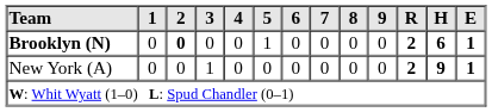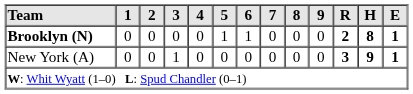 <table border=1 cellspacing=0 width=425 style="margin-left:3em;">
 <tr style="text-align:center; background-color:#e6e6e6;">
 <th align=left width=125>Team</th>
 <th width=25>1</th>
 <th width=25>2</th>
 <th width=25>3</th>
 <th width=25>4</th>
 <th width=25>5</th>
 <th width=25>6</th>
 <th width=25>7</th>
 <th width=25>8</th>
 <th width=25>9</th>
 <th width=25>R</th>
 <th width=25>H</th>
 <th width=25>E</th>
 </tr>
 <tr style="text-align:center;">
 <td align=left><strong>Brooklyn (N)</strong></td>
 <td>0</td>
-<td><strong>0</strong></td>
 <td>0</td>
 <td>0</td>
+<td>0</td>
+<td>1</td>
 <td>1</td>
 <td>0</td>
 <td>0</td>
 <td>0</td>
-<td>0</td>
 <td><strong>2</strong></td>
-<td><strong>6</strong></td>
+<td><strong>8</strong></td>
 <td><strong>1</strong></td>
 </tr>
 <tr style="text-align:center;">
 <td align=left>New York (A)</td>
 <td>0</td>
 <td>0</td>
 <td>1</td>
 <td>0</td>
 <td>0</td>
 <td>0</td>
 <td>0</td>
 <td>0</td>
 <td>0</td>
-<td><strong>2</strong></td>
+<td><strong>3</strong></td>
 <td><strong>9</strong></td>
 <td><strong>1</strong></td>
 </tr>
 <tr style="text-align:left;">
 <td colspan=13><small><strong>W</strong>: <a href='#'>Whit Wyatt</a> (1–0)   <strong>L</strong>: <a href='#'>Spud Chandler</a> (0–1)</small></td>
 </tr>
 </table>
